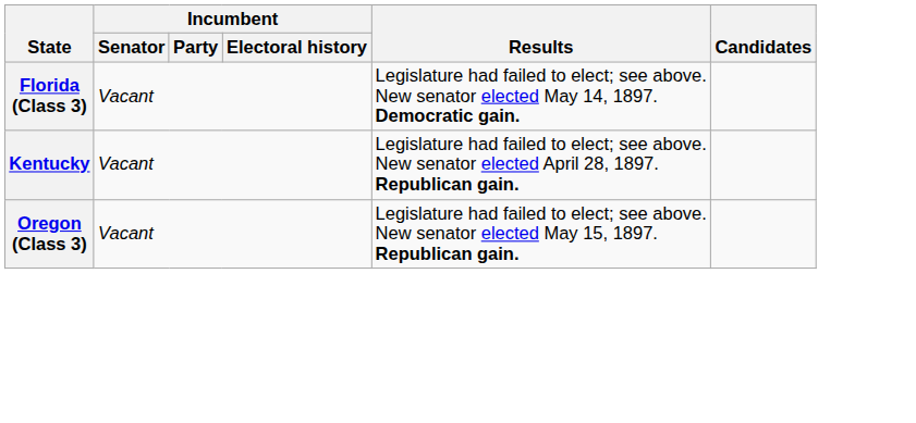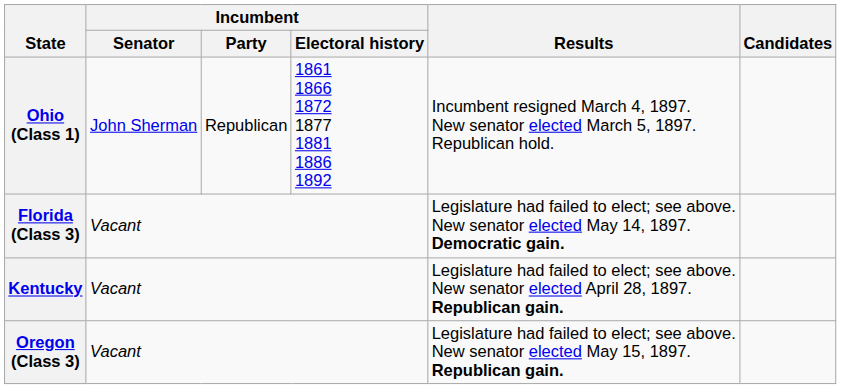 <table class=wikitable>
 <tr valign=bottom>
 <th rowspan=2>State</th>
 <th colspan=3>Incumbent</th>
 <th rowspan=2>Results</th>
 <th rowspan=2>Candidates</th>
 </tr>
 <tr>
 <th>Senator</th>
 <th>Party</th>
 <th>Electoral history</th>
+</tr>
+<tr>
+<th><a href='#'>Ohio</a><br>(Class 1)</th>
+<td><a href='#'>John Sherman</a></td>
+<td>Republican</td>
+<td><a href='#'>1861 </a><br><a href='#'>1866</a><br><a href='#'>1872</a><br>1877 <br><a href='#'>1881</a><br><a href='#'>1886</a><br><a href='#'>1892</a></td>
+<td>Incumbent resigned March 4, 1897.<br>New senator <a href='#'>elected</a> March 5, 1897.<br>Republican hold.</td>
+<td nowrap></td>
 </tr>
 <tr>
 <th><a href='#'>Florida</a><br>(Class 3)</th>
 <td colspan=3><em>Vacant</em></td>
 <td>Legislature had failed to elect; see above.<br>New senator <a href='#'>elected</a> May 14, 1897.<br><strong>Democratic gain.</strong></td>
 <td nowrap></td>
 </tr>
 <tr>
 <th><a href='#'>Kentucky</a></th>
 <td colspan=3><em>Vacant</em></td>
 <td>Legislature had failed to elect; see above.<br>New senator <a href='#'>elected</a> April 28, 1897.<br><strong>Republican gain.</strong></td>
 <td nowrap></td>
 </tr>
 <tr>
 <th><a href='#'>Oregon</a><br>(Class 3)</th>
 <td colspan=3><em>Vacant</em></td>
 <td>Legislature had failed to elect; see above.<br>New senator <a href='#'>elected</a> May 15, 1897.<br><strong>Republican gain.</strong></td>
 <td nowrap></td>
 </tr>
 </table>
